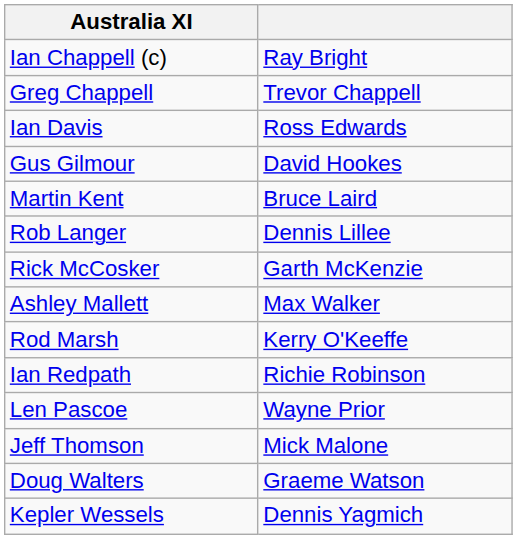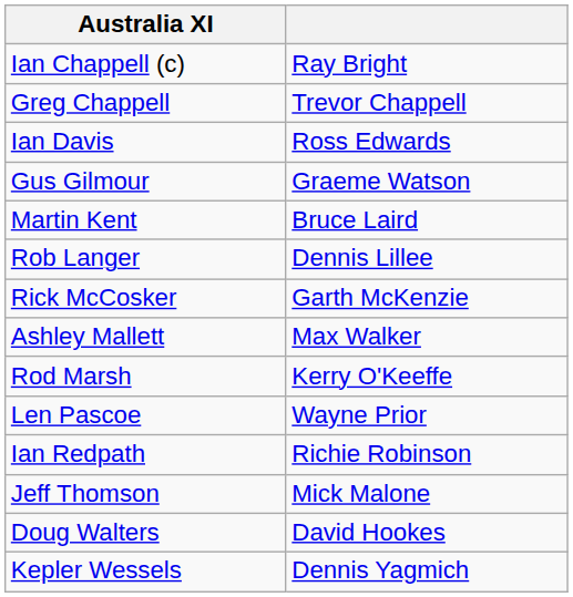 <table class="wikitable">
 <tr>
 <th width=175><strong>Australia XI</strong></th>
 <th width=175></th>
 </tr>
 <tr>
 <td><a href='#'>Ian Chappell</a> (c)</td>
 <td><a href='#'>Ray Bright</a></td>
 </tr>
 <tr>
 <td><a href='#'>Greg Chappell</a></td>
 <td><a href='#'>Trevor Chappell</a></td>
 </tr>
 <tr>
 <td><a href='#'>Ian Davis</a></td>
 <td><a href='#'>Ross Edwards</a></td>
 </tr>
 <tr>
 <td><a href='#'>Gus Gilmour</a></td>
-<td><a href='#'>David Hookes</a></td>
+<td><a href='#'>Graeme Watson</a></td>
 </tr>
 <tr>
 <td><a href='#'>Martin Kent</a></td>
 <td><a href='#'>Bruce Laird</a></td>
 </tr>
 <tr>
 <td><a href='#'>Rob Langer</a></td>
 <td><a href='#'>Dennis Lillee</a></td>
 </tr>
 <tr>
 <td><a href='#'>Rick McCosker</a></td>
 <td><a href='#'>Garth McKenzie</a></td>
 </tr>
 <tr>
 <td><a href='#'>Ashley Mallett</a></td>
 <td><a href='#'>Max Walker</a></td>
 </tr>
 <tr>
 <td><a href='#'>Rod Marsh</a></td>
 <td><a href='#'>Kerry O'Keeffe</a></td>
 </tr>
 <tr>
+<td><a href='#'>Len Pascoe</a></td>
+<td><a href='#'>Wayne Prior</a></td>
+</tr>
+<tr>
 <td><a href='#'>Ian Redpath</a></td>
 <td><a href='#'>Richie Robinson</a></td>
-</tr>
-<tr>
-<td><a href='#'>Len Pascoe</a></td>
-<td><a href='#'>Wayne Prior</a></td>
 </tr>
 <tr>
 <td><a href='#'>Jeff Thomson</a></td>
 <td><a href='#'>Mick Malone</a></td>
 </tr>
 <tr>
 <td><a href='#'>Doug Walters</a></td>
-<td><a href='#'>Graeme Watson</a></td>
+<td><a href='#'>David Hookes</a></td>
 </tr>
 <tr>
 <td><a href='#'>Kepler Wessels</a></td>
 <td><a href='#'>Dennis Yagmich</a></td>
 </tr>
 </table>
